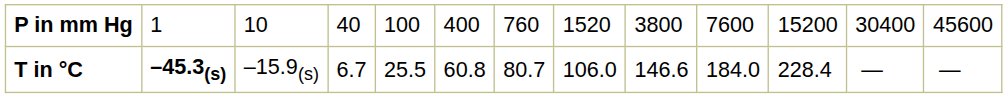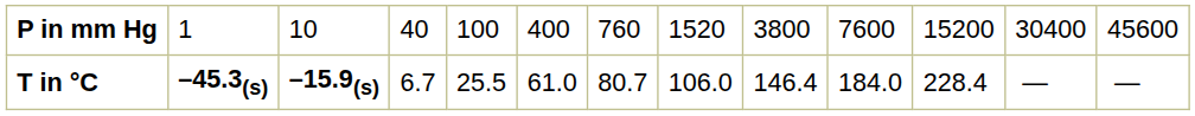 <table border="1" cellspacing="0" cellpadding="6" style="margin: 0 0 0 0.5em; background: white; border-collapse: collapse; border-color: #C0C090;">
 <tr>
 <td><strong>P in mm Hg</strong></td>
 <td>1</td>
 <td>10</td>
 <td>40</td>
 <td>100</td>
 <td>400</td>
 <td>760</td>
 <td>1520</td>
 <td>3800</td>
 <td>7600</td>
 <td>15200</td>
 <td>30400</td>
 <td>45600</td>
 </tr>
 <tr>
 <td><strong>T in °C</strong></td>
 <td><strong>–45.3<sub>(s)</sub></strong></td>
-<td>–15.9<sub>(s)</sub></td>
+<td><strong>–15.9<sub>(s)</sub></strong></td>
 <td>6.7</td>
 <td>25.5</td>
-<td>60.8</td>
+<td>61.0</td>
 <td>80.7</td>
 <td>106.0</td>
-<td>146.6</td>
+<td>146.4</td>
 <td>184.0</td>
 <td>228.4</td>
 <td> —</td>
 <td> —</td>
 </tr>
 </table>
